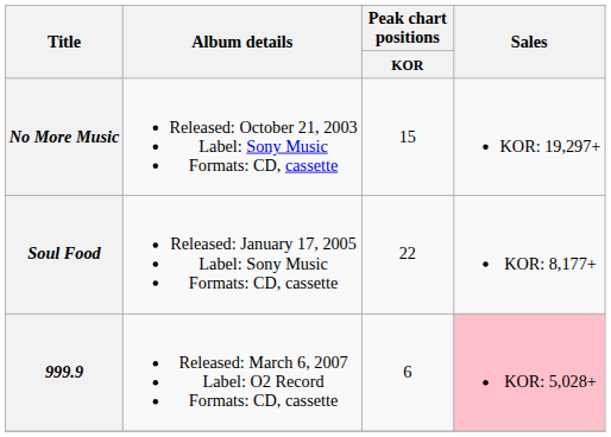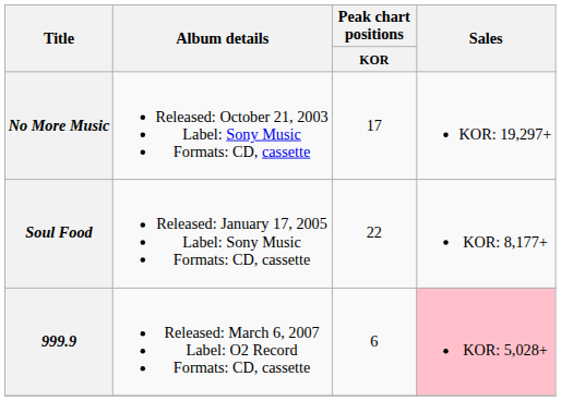 <table class="wikitable plainrowheaders" style="text-align:center;">
 <tr>
 <th scope="col" rowspan="2">Title</th>
 <th scope="col" rowspan="2">Album details</th>
 <th scope="col" colspan="1" style="width:5em;">Peak chart positions</th>
 <th scope="col" rowspan="2">Sales</th>
 </tr>
 <tr>
 <th><small>KOR</small><br></th>
 </tr>
 <tr>
 <th scope="row"><em>No More Music</em></th>
 <td><br><ul><li>Released: October 21, 2003</li><li>Label: <a href='#'>Sony Music</a></li><li>Formats: CD, <a href='#'>cassette</a></li></ul></td>
-<td>15</td>
+<td>17</td>
 <td><br><ul><li>KOR: 19,297+</li></ul></td>
 </tr>
 <tr>
 <th scope="row"><em>Soul Food</em></th>
 <td><br><ul><li>Released: January 17, 2005</li><li>Label: Sony Music</li><li>Formats: CD, cassette</li></ul></td>
 <td>22</td>
 <td><br><ul><li>KOR: 8,177+</li></ul></td>
 </tr>
 <tr>
 <th scope="row"><em>999.9</em></th>
 <td><br><ul><li>Released: March 6, 2007</li><li>Label: O2 Record</li><li>Formats: CD, cassette</li></ul></td>
 <td>6</td>
 <td style="background: pink;"><br><ul><li>KOR: 5,028+</li></ul></td>
 </tr>
 <tr>
 </tr>
 </table>
